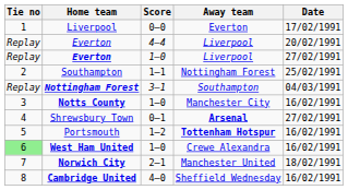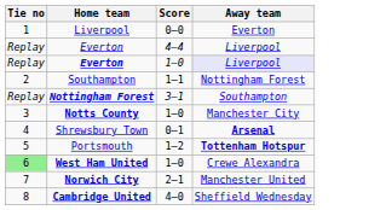 <table class="wikitable" style="text-align: center">
 <tr>
 <th>Tie no</th>
 <th>Home team</th>
 <th>Score</th>
 <th>Away team</th>
-<th>Date</th>
 </tr>
 <tr>
 <td>1</td>
 <td><a href='#'>Liverpool</a></td>
 <td>0–0</td>
 <td><a href='#'>Everton</a></td>
-<td>17/02/1991</td>
 </tr>
 <tr>
 <td><em>Replay</em></td>
 <td><em><a href='#'>Everton</a></em></td>
 <td><em>4–4</em></td>
 <td><em><a href='#'>Liverpool</a></em></td>
-<td>20/02/1991</td>
 </tr>
 <tr>
 <td><em>Replay</em></td>
 <td><strong><em><a href='#'>Everton</a></em></strong></td>
 <td><em>1–0</em></td>
-<td><em><a href='#'>Liverpool</a></em></td>
-<td>27/02/1991</td>
+<td style="background: lavender;"><em><a href='#'>Liverpool</a></em></td>
 </tr>
 <tr>
 <td>2</td>
 <td><a href='#'>Southampton</a></td>
 <td>1–1</td>
 <td><a href='#'>Nottingham Forest</a></td>
-<td>25/02/1991</td>
 </tr>
 <tr>
 <td><em>Replay</em></td>
 <td><strong><em><a href='#'>Nottingham Forest</a></em></strong></td>
 <td><em>3–1</em></td>
 <td><em><a href='#'>Southampton</a></em></td>
-<td>04/03/1991</td>
 </tr>
 <tr>
 <td>3</td>
 <td><strong><a href='#'>Notts County</a></strong></td>
 <td>1–0</td>
 <td><a href='#'>Manchester City</a></td>
-<td>16/02/1991</td>
 </tr>
 <tr>
 <td>4</td>
 <td><a href='#'>Shrewsbury Town</a></td>
 <td>0–1</td>
 <td><strong><a href='#'>Arsenal</a></strong></td>
-<td>27/02/1991</td>
 </tr>
 <tr>
 <td>5</td>
 <td><a href='#'>Portsmouth</a></td>
 <td>1–2</td>
 <td><strong><a href='#'>Tottenham Hotspur</a></strong></td>
-<td>16/02/1991</td>
 </tr>
 <tr>
 <td style="background: lightgreen;">6</td>
 <td><strong><a href='#'>West Ham United</a></strong></td>
 <td>1–0</td>
 <td><a href='#'>Crewe Alexandra</a></td>
-<td>16/02/1991</td>
 </tr>
 <tr>
 <td>7</td>
 <td><strong><a href='#'>Norwich City</a></strong></td>
 <td>2–1</td>
 <td><a href='#'>Manchester United</a></td>
-<td>18/02/1991</td>
 </tr>
 <tr>
 <td>8</td>
 <td><strong><a href='#'>Cambridge United</a></strong></td>
 <td>4–0</td>
 <td><a href='#'>Sheffield Wednesday</a></td>
-<td>16/02/1991</td>
 </tr>
 </table>
